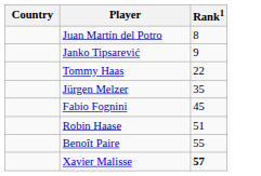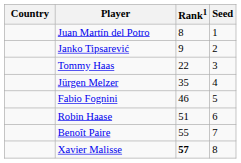 <table class="sortable wikitable">
 <tr>
 <th width="70">Country</th>
 <th width="175">Player</th>
 <th>Rank<sup>1</sup></th>
+<th>Seed</th>
 </tr>
 <tr>
 <td></td>
 <td><a href='#'>Juan Martín del Potro</a></td>
 <td>8</td>
+<td>1</td>
 </tr>
 <tr>
 <td></td>
 <td><a href='#'>Janko Tipsarević</a></td>
 <td>9</td>
+<td>2</td>
 </tr>
 <tr>
 <td></td>
 <td><a href='#'>Tommy Haas</a></td>
 <td>22</td>
+<td>3</td>
 </tr>
 <tr>
 <td></td>
 <td><a href='#'>Jürgen Melzer</a></td>
 <td>35</td>
+<td>4</td>
 </tr>
 <tr>
 <td></td>
 <td><a href='#'>Fabio Fognini</a></td>
-<td>45</td>
+<td>46</td>
+<td>5</td>
 </tr>
 <tr>
 <td></td>
 <td><a href='#'>Robin Haase</a></td>
 <td>51</td>
+<td>6</td>
 </tr>
 <tr>
 <td></td>
 <td><a href='#'>Benoît Paire</a></td>
 <td>55</td>
+<td>7</td>
 </tr>
 <tr>
 <td></td>
 <td><a href='#'>Xavier Malisse</a></td>
 <td><strong>57</strong></td>
+<td>8</td>
 </tr>
 </table>
